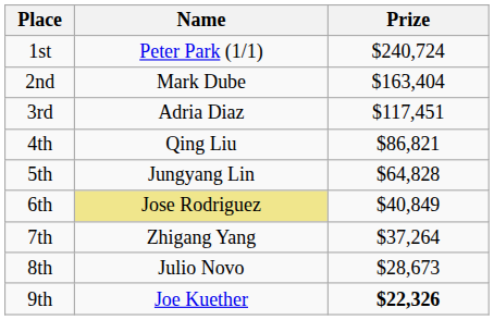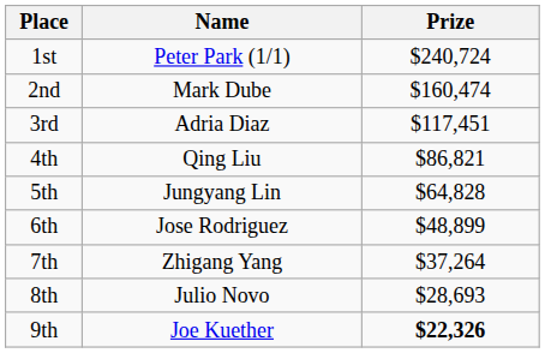 <table class="wikitable">
 <tr>
 <th width="50">Place</th>
 <th width="200">Name</th>
 <th width="125">Prize</th>
 </tr>
 <tr>
 <td align=center>1st</td>
 <td align=center> <a href='#'>Peter Park</a> (1/1)</td>
 <td align=center>$240,724</td>
 </tr>
 <tr>
 <td align=center>2nd</td>
 <td align=center> Mark Dube</td>
-<td align=center>$163,404</td>
+<td align=center>$160,474</td>
 </tr>
 <tr>
 <td align=center>3rd</td>
 <td align=center> Adria Diaz</td>
 <td align=center>$117,451</td>
 </tr>
 <tr>
 <td align=center>4th</td>
 <td align=center> Qing Liu</td>
 <td align=center>$86,821</td>
 </tr>
 <tr>
 <td align=center>5th</td>
 <td align=center> Jungyang Lin</td>
 <td align=center>$64,828</td>
 </tr>
 <tr>
 <td align=center>6th</td>
-<td align=center style="background: khaki;"> Jose Rodriguez</td>
-<td align=center>$40,849</td>
+<td align=center> Jose Rodriguez</td>
+<td align=center>$48,899</td>
 </tr>
 <tr>
 <td align=center>7th</td>
 <td align=center> Zhigang Yang</td>
 <td align=center>$37,264</td>
 </tr>
 <tr>
 <td align=center>8th</td>
 <td align=center> Julio Novo</td>
-<td align=center>$28,673</td>
+<td align=center>$28,693</td>
 </tr>
 <tr>
 <td align=center>9th</td>
 <td align=center> <a href='#'>Joe Kuether</a></td>
 <td align=center><strong>$22,326</strong></td>
 </tr>
 </table>
